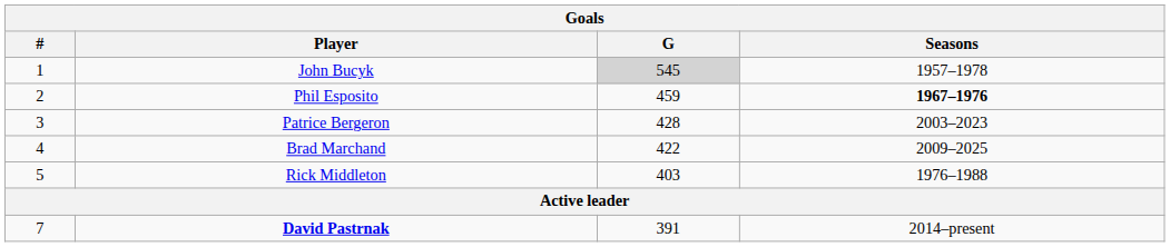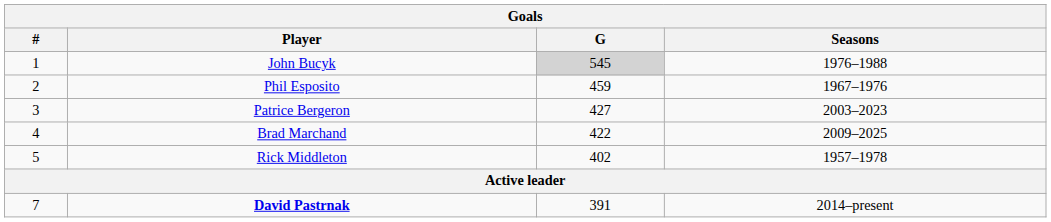 <table class="wikitable" style="text-align: center; font-size: 95%" width="70%">
 <tr>
 <th colspan="4">Goals</th>
 </tr>
 <tr>
 <th>#</th>
 <th>Player</th>
 <th>G</th>
 <th>Seasons</th>
 </tr>
 <tr>
 <td>1</td>
 <td><a href='#'>John Bucyk</a></td>
 <td style="background: lightgrey;">545</td>
-<td>1957–1978</td>
+<td>1976–1988</td>
 </tr>
 <tr>
 <td>2</td>
 <td><a href='#'>Phil Esposito</a></td>
 <td>459</td>
-<td><strong>1967–1976</strong></td>
+<td>1967–1976</td>
 </tr>
 <tr>
 <td>3</td>
 <td><a href='#'>Patrice Bergeron</a></td>
-<td>428</td>
+<td>427</td>
 <td>2003–2023</td>
 </tr>
 <tr>
 <td>4</td>
 <td><a href='#'>Brad Marchand</a></td>
 <td>422</td>
 <td>2009–2025</td>
 </tr>
 <tr>
 <td>5</td>
 <td><a href='#'>Rick Middleton</a></td>
-<td>403</td>
-<td>1976–1988</td>
+<td>402</td>
+<td>1957–1978</td>
 </tr>
 <tr>
 <th colspan="4">Active leader</th>
 </tr>
 <tr>
 <td>7</td>
 <td><strong><a href='#'>David Pastrnak</a></strong></td>
 <td>391</td>
 <td>2014–present</td>
 </tr>
 </table>
